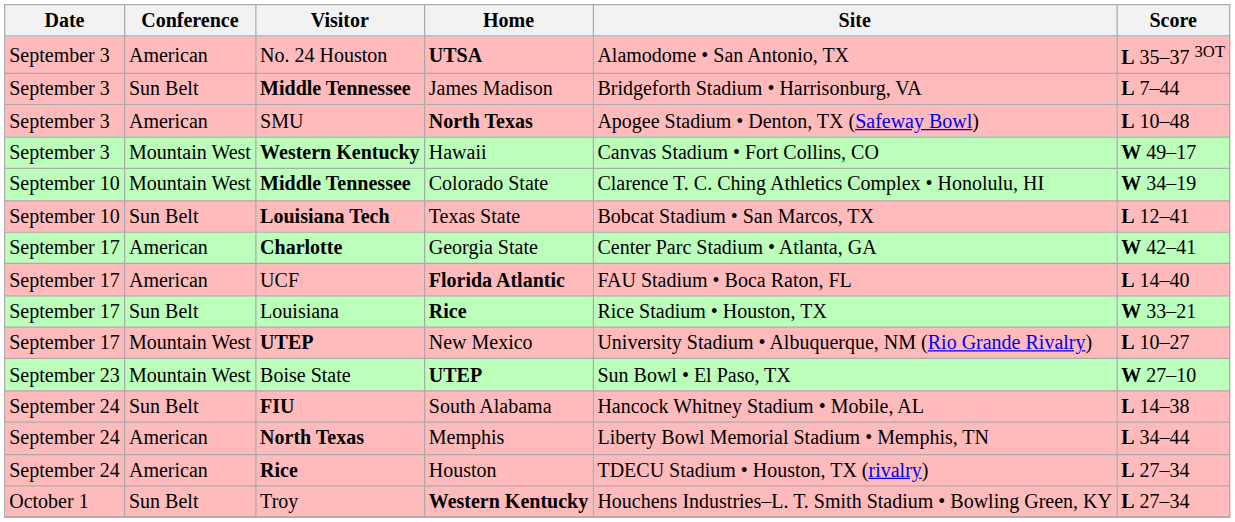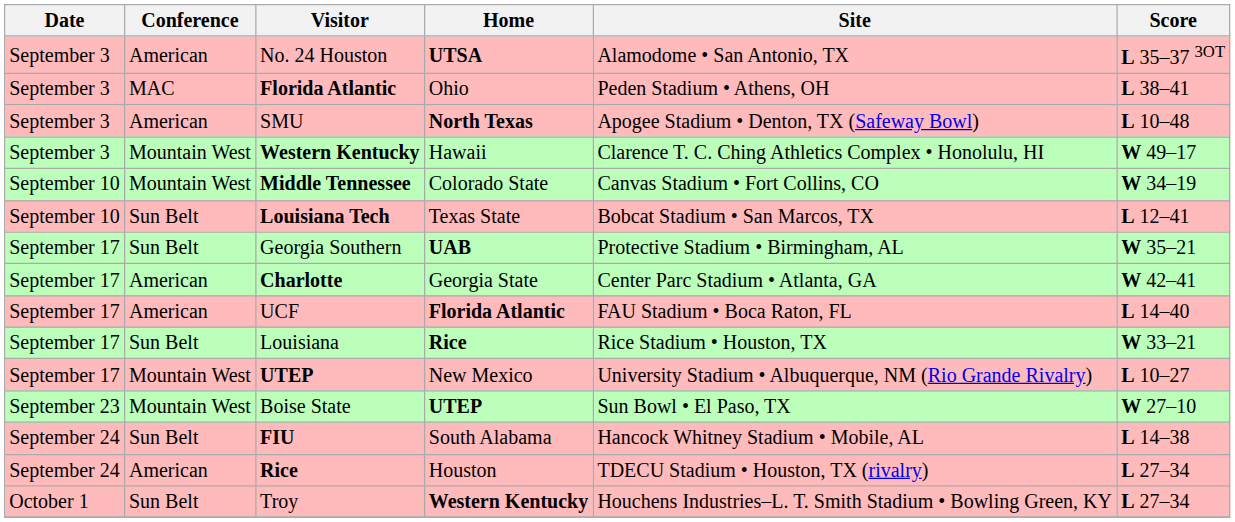 <table class="wikitable">
 <tr>
 <th>Date</th>
 <th>Conference</th>
 <th>Visitor</th>
 <th>Home</th>
 <th>Site</th>
 <th>Score</th>
 </tr>
 <tr style="background:#fbb;">
 <td>September 3</td>
 <td>American</td>
 <td>No. 24 Houston</td>
 <td><strong>UTSA</strong></td>
 <td>Alamodome • San Antonio, TX</td>
 <td><strong>L</strong> 35–37 <sup>3OT</sup></td>
 </tr>
 <tr style="background:#fbb;">
 <td>September 3</td>
-<td>Sun Belt</td>
-<td><strong>Middle Tennessee</strong></td>
-<td>James Madison</td>
-<td>Bridgeforth Stadium • Harrisonburg, VA</td>
-<td><strong>L</strong> 7–44</td>
+<td>MAC</td>
+<td><strong>Florida Atlantic</strong></td>
+<td>Ohio</td>
+<td>Peden Stadium • Athens, OH</td>
+<td><strong>L</strong> 38–41</td>
 </tr>
 <tr style="background:#fbb;">
 <td>September 3</td>
 <td>American</td>
 <td>SMU</td>
 <td><strong>North Texas</strong></td>
 <td>Apogee Stadium • Denton, TX (<a href='#'>Safeway Bowl</a>)</td>
 <td><strong>L</strong> 10–48</td>
 </tr>
 <tr style="background:#bfb;">
 <td>September 3</td>
 <td>Mountain West</td>
 <td><strong>Western Kentucky</strong></td>
 <td>Hawaii</td>
-<td>Canvas Stadium • Fort Collins, CO</td>
+<td>Clarence T. C. Ching Athletics Complex • Honolulu, HI</td>
 <td><strong>W</strong> 49–17</td>
 </tr>
 <tr style="background:#bfb;">
 <td>September 10</td>
 <td>Mountain West</td>
 <td><strong>Middle Tennessee</strong></td>
 <td>Colorado State</td>
-<td>Clarence T. C. Ching Athletics Complex • Honolulu, HI</td>
+<td>Canvas Stadium • Fort Collins, CO</td>
 <td><strong>W</strong> 34–19</td>
 </tr>
 <tr style="background:#fbb;">
 <td>September 10</td>
 <td>Sun Belt</td>
 <td><strong>Louisiana Tech</strong></td>
 <td>Texas State</td>
 <td>Bobcat Stadium • San Marcos, TX</td>
 <td><strong>L</strong> 12–41</td>
+</tr>
+<tr style="background:#bfb;">
+<td>September 17</td>
+<td>Sun Belt</td>
+<td>Georgia Southern</td>
+<td><strong>UAB</strong></td>
+<td>Protective Stadium • Birmingham, AL</td>
+<td><strong>W</strong> 35–21</td>
 </tr>
 <tr style="background:#bfb;">
 <td>September 17</td>
 <td>American</td>
 <td><strong>Charlotte</strong></td>
 <td>Georgia State</td>
 <td>Center Parc Stadium • Atlanta, GA</td>
 <td><strong>W</strong> 42–41</td>
 </tr>
 <tr style="background:#fbb;">
 <td>September 17</td>
 <td>American</td>
 <td>UCF</td>
 <td><strong>Florida Atlantic</strong></td>
 <td>FAU Stadium • Boca Raton, FL</td>
 <td><strong>L</strong> 14–40</td>
 </tr>
 <tr style="background:#bfb;">
 <td>September 17</td>
 <td>Sun Belt</td>
 <td>Louisiana</td>
 <td><strong>Rice</strong></td>
 <td>Rice Stadium • Houston, TX</td>
 <td><strong>W</strong> 33–21</td>
 </tr>
 <tr style="background:#fbb;">
 <td>September 17</td>
 <td>Mountain West</td>
 <td><strong>UTEP</strong></td>
 <td>New Mexico</td>
 <td>University Stadium • Albuquerque, NM (<a href='#'>Rio Grande Rivalry</a>)</td>
 <td><strong>L</strong> 10–27</td>
 </tr>
 <tr style="background:#bfb;">
 <td>September 23</td>
 <td>Mountain West</td>
 <td>Boise State</td>
 <td><strong>UTEP</strong></td>
 <td>Sun Bowl • El Paso, TX</td>
 <td><strong>W</strong> 27–10</td>
 </tr>
 <tr style="background:#fbb;">
 <td>September 24</td>
 <td>Sun Belt</td>
 <td><strong>FIU</strong></td>
 <td>South Alabama</td>
 <td>Hancock Whitney Stadium • Mobile, AL</td>
 <td><strong>L</strong> 14–38</td>
 </tr>
 <tr style="background:#fbb;">
 <td>September 24</td>
 <td>American</td>
-<td><strong>North Texas</strong></td>
-<td>Memphis</td>
-<td>Liberty Bowl Memorial Stadium • Memphis, TN</td>
-<td><strong>L</strong> 34–44</td>
-</tr>
-<tr style="background:#fbb;">
-<td>September 24</td>
-<td>American</td>
 <td><strong>Rice</strong></td>
 <td>Houston</td>
 <td>TDECU Stadium • Houston, TX (<a href='#'>rivalry</a>)</td>
 <td><strong>L</strong> 27–34</td>
 </tr>
 <tr style="background:#fbb;">
 <td>October 1</td>
 <td>Sun Belt</td>
 <td>Troy</td>
 <td><strong>Western Kentucky</strong></td>
 <td>Houchens Industries–L. T. Smith Stadium • Bowling Green, KY</td>
 <td><strong>L</strong> 27–34</td>
 </tr>
 <tr>
 </tr>
 </table>
